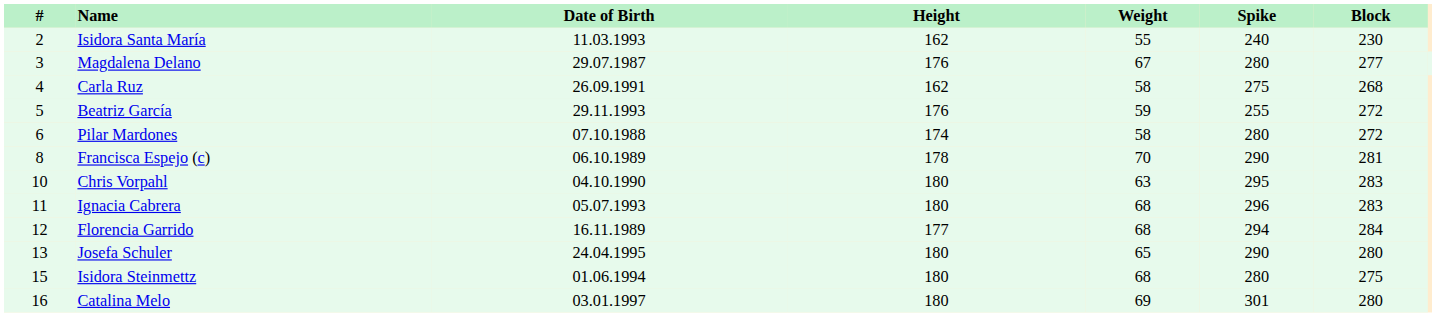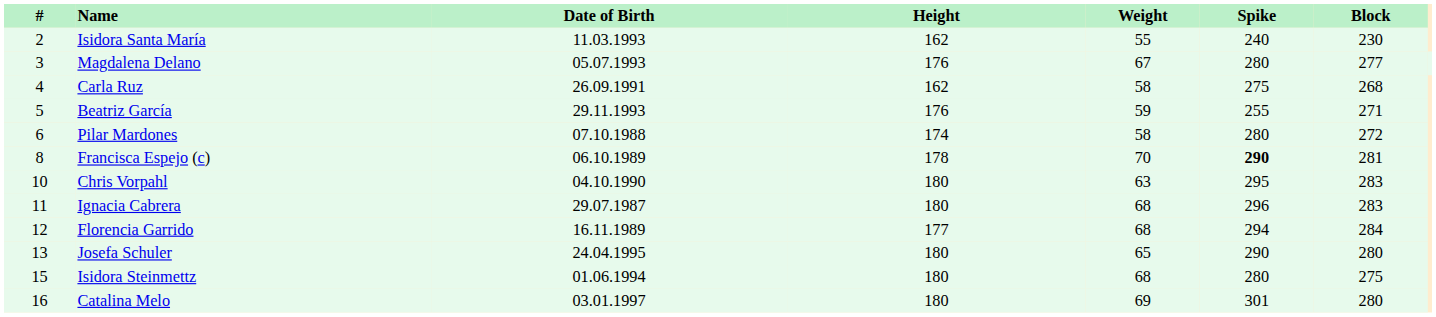 <table border=0 cellpadding=2 cellspacing=0  |- bgcolor=#FFECCE style="text-align:center; font-size:90%;" width=100%>
 <tr bgcolor=#BBF0C9>
 <th width=5%>#</th>
 <th width=25% align=left>Name</th>
 <th width=25%>Date of Birth</th>
 <th width=21%>Height</th>
 <th width=8%>Weight</th>
 <th width=8%>Spike</th>
 <th width=8%>Block</th>
 </tr>
 <tr bgcolor=#E7FAEC>
 <td>2</td>
 <td align=left><a href='#'>Isidora Santa María</a></td>
 <td>11.03.1993</td>
 <td>162</td>
 <td>55</td>
 <td>240</td>
 <td>230</td>
 </tr>
 <tr bgcolor=#E7FAEC>
 <td>3</td>
 <td align=left><a href='#'>Magdalena Delano</a></td>
-<td>29.07.1987</td>
+<td>05.07.1993</td>
 <td>176</td>
 <td>67</td>
 <td>280</td>
 <td>277</td>
 <td></td>
 </tr>
 <tr bgcolor=#E7FAEC>
 <td>4</td>
 <td align=left><a href='#'>Carla Ruz</a></td>
 <td>26.09.1991</td>
 <td>162</td>
 <td>58</td>
 <td>275</td>
 <td>268</td>
 </tr>
 <tr bgcolor=#E7FAEC>
 <td>5</td>
 <td align=left><a href='#'>Beatriz García</a></td>
 <td>29.11.1993</td>
 <td>176</td>
 <td>59</td>
 <td>255</td>
-<td>272</td>
+<td>271</td>
 </tr>
 <tr bgcolor=#E7FAEC>
 <td>6</td>
 <td align=left><a href='#'>Pilar Mardones</a></td>
 <td>07.10.1988</td>
 <td>174</td>
 <td>58</td>
 <td>280</td>
 <td>272</td>
 </tr>
 <tr bgcolor=#E7FAEC>
 <td>8</td>
 <td align=left><a href='#'>Francisca Espejo</a> (<a href='#'>c</a>)</td>
 <td>06.10.1989</td>
 <td>178</td>
 <td>70</td>
-<td>290</td>
+<td><strong>290</strong></td>
 <td>281</td>
 </tr>
 <tr bgcolor=#E7FAEC>
 <td>10</td>
 <td align=left><a href='#'>Chris Vorpahl</a></td>
 <td>04.10.1990</td>
 <td>180</td>
 <td>63</td>
 <td>295</td>
 <td>283</td>
 </tr>
 <tr bgcolor=#E7FAEC>
 <td>11</td>
 <td align=left><a href='#'>Ignacia Cabrera</a></td>
-<td>05.07.1993</td>
+<td>29.07.1987</td>
 <td>180</td>
 <td>68</td>
 <td>296</td>
 <td>283</td>
 </tr>
 <tr bgcolor=#E7FAEC>
 <td>12</td>
 <td align=left><a href='#'>Florencia Garrido</a></td>
 <td>16.11.1989</td>
 <td>177</td>
 <td>68</td>
 <td>294</td>
 <td>284</td>
 </tr>
 <tr bgcolor=#E7FAEC>
 <td>13</td>
 <td align=left><a href='#'>Josefa Schuler</a></td>
 <td>24.04.1995</td>
 <td>180</td>
 <td>65</td>
 <td>290</td>
 <td>280</td>
 </tr>
 <tr bgcolor=#E7FAEC>
 <td>15</td>
 <td align=left><a href='#'>Isidora Steinmettz</a></td>
 <td>01.06.1994</td>
 <td>180</td>
 <td>68</td>
 <td>280</td>
 <td>275</td>
 </tr>
 <tr bgcolor=#E7FAEC>
 <td>16</td>
 <td align=left><a href='#'>Catalina Melo</a></td>
 <td>03.01.1997</td>
 <td>180</td>
 <td>69</td>
 <td>301</td>
 <td>280</td>
 </tr>
 </table>
